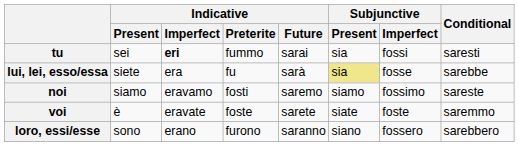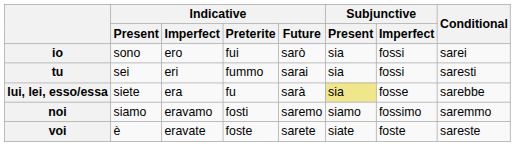 <table class="wikitable collapsible autocollapse" border="1">
 <tr>
 <th rowspan="2"></th>
 <th style="text-align: center;" colspan="4">Indicative</th>
 <th style="text-align: center;" colspan="2">Subjunctive</th>
 <th style="text-align: center;" rowspan="2">Conditional</th>
 </tr>
 <tr>
 <th>Present</th>
 <th>Imperfect</th>
 <th>Preterite</th>
 <th>Future</th>
 <th>Present</th>
 <th>Imperfect</th>
 </tr>
 <tr>
+<th>io</th>
+<td>sono</td>
+<td>ero</td>
+<td>fui</td>
+<td>sarò</td>
+<td>sia</td>
+<td>fossi</td>
+<td>sarei</td>
+</tr>
+<tr>
 <th>tu</th>
 <td>sei</td>
-<td><strong>eri</strong></td>
+<td>eri</td>
 <td>fummo</td>
 <td>sarai</td>
 <td>sia</td>
 <td>fossi</td>
 <td>saresti</td>
 </tr>
 <tr>
 <th>lui, lei, esso/essa</th>
 <td>siete</td>
 <td>era</td>
 <td>fu</td>
 <td>sarà</td>
 <td style="background: khaki;">sia</td>
 <td>fosse</td>
 <td>sarebbe</td>
 </tr>
 <tr>
 <th>noi</th>
 <td>siamo</td>
 <td>eravamo</td>
 <td>fosti</td>
 <td>saremo</td>
 <td>siamo</td>
 <td>fossimo</td>
-<td>sareste</td>
+<td>saremmo</td>
 </tr>
 <tr>
 <th>voi</th>
 <td>è</td>
 <td>eravate</td>
 <td>foste</td>
 <td>sarete</td>
 <td>siate</td>
 <td>foste</td>
-<td>saremmo</td>
-</tr>
-<tr>
-<th>loro, essi/esse</th>
-<td>sono</td>
-<td>erano</td>
-<td>furono</td>
-<td>saranno</td>
-<td>siano</td>
-<td>fossero</td>
-<td>sarebbero</td>
+<td>sareste</td>
 </tr>
 </table>
